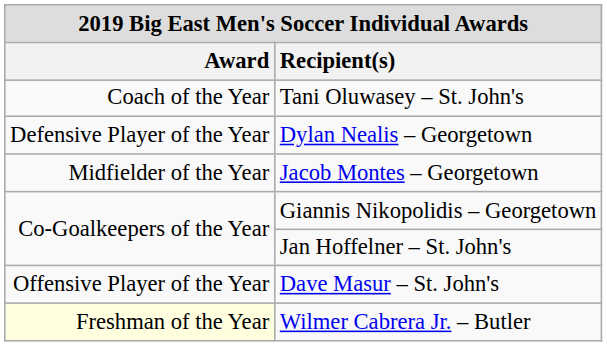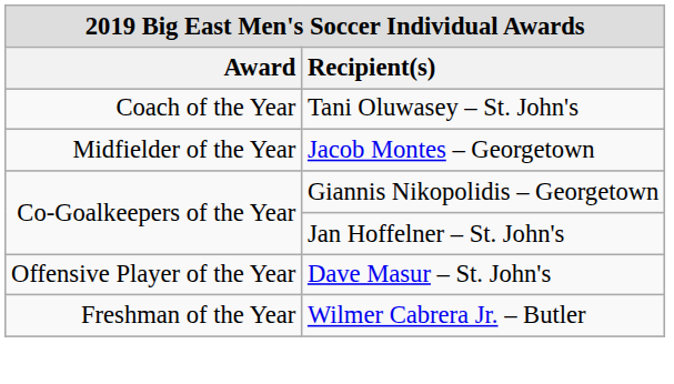 <table class="wikitable" style="white-space:nowrap; font-size:90%;">
 <tr>
 <td colspan="2" style="text-align:center; background:#ddd;"><strong>2019 Big East Men's Soccer Individual Awards</strong></td>
 </tr>
 <tr>
 <th style="text-align:right;">Award</th>
 <th style="text-align:left;">Recipient(s)</th>
 </tr>
 <tr>
 <td style="text-align:right;">Coach of the Year</td>
 <td style="text-align:left;">Tani Oluwasey – St. John's</td>
-</tr>
-<tr>
-<td style="text-align:right;">Defensive Player of the Year</td>
-<td style="text-align:left;"><a href='#'>Dylan Nealis</a> – Georgetown</td>
 </tr>
 <tr>
 <td style="text-align:right;">Midfielder of the Year</td>
 <td style="text-align:left;"><a href='#'>Jacob Montes</a> – Georgetown</td>
 </tr>
 <tr>
 <td rowspan="2" style="text-align:right;">Co-Goalkeepers of the Year</td>
 <td style="text-align:left;">Giannis Nikopolidis – Georgetown</td>
 </tr>
 <tr>
 <td style="text-align:left;">Jan Hoffelner – St. John's</td>
 </tr>
 <tr>
 <td style="text-align:right;">Offensive Player of the Year</td>
 <td style="text-align:left;"><a href='#'>Dave Masur</a> – St. John's</td>
 </tr>
 <tr>
-<td style="background: lightyellow; text-align:right;">Freshman of the Year</td>
+<td style="text-align:right;">Freshman of the Year</td>
 <td style="text-align:left;"><a href='#'>Wilmer Cabrera Jr.</a> – Butler</td>
 </tr>
 </table>
